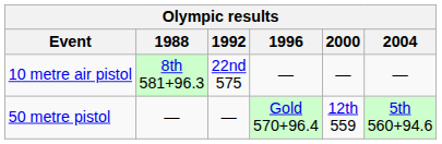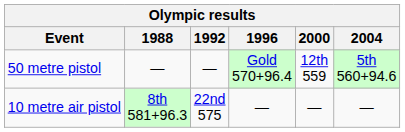 <table class="wikitable" style="text-align: center">
 <tr>
 <th colspan=6>Olympic results</th>
 </tr>
 <tr>
 <th>Event</th>
 <th>1988</th>
 <th>1992</th>
 <th>1996</th>
 <th>2000</th>
 <th>2004</th>
 </tr>
 <tr>
+<td align=left><a href='#'>50 metre pistol</a></td>
+<td>—</td>
+<td>—</td>
+<td style="background: #ccffcc"> <a href='#'>Gold</a><br>570+96.4</td>
+<td><a href='#'>12th</a><br>559</td>
+<td style="background: #ccffcc"><a href='#'>5th</a><br>560+94.6</td>
+</tr>
+<tr>
 <td align=left><a href='#'>10 metre air pistol</a></td>
 <td style="background: #ccffcc"><a href='#'>8th</a><br>581+96.3</td>
 <td><a href='#'>22nd</a><br>575</td>
 <td>—</td>
 <td>—</td>
 <td>—</td>
 </tr>
-<tr>
-<td align=left><a href='#'>50 metre pistol</a></td>
-<td>—</td>
-<td>—</td>
-<td style="background: #ccffcc"> <a href='#'>Gold</a><br>570+96.4</td>
-<td><a href='#'>12th</a><br>559</td>
-<td style="background: #ccffcc"><a href='#'>5th</a><br>560+94.6</td>
-</tr>
 </table>
